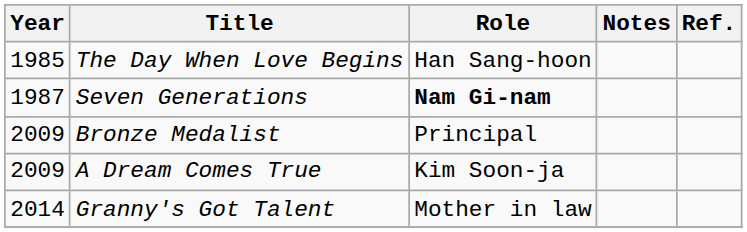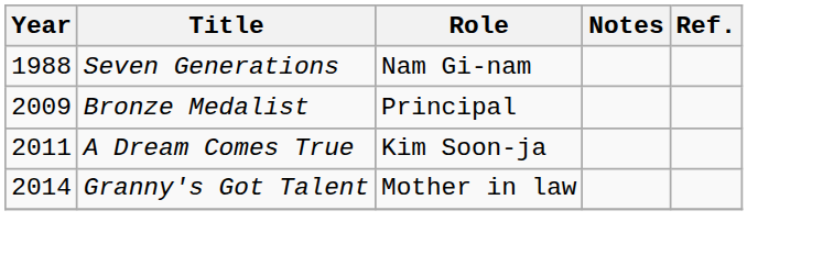 <table class="wikitable sortable">
 <tr>
 <th>Year</th>
 <th>Title</th>
 <th>Role</th>
 <th class="unsortable">Notes</th>
 <th class="unsortable">Ref.</th>
 </tr>
 <tr>
-<td>1985</td>
-<td><em>The Day When Love Begins</em></td>
-<td>Han Sang-hoon</td>
-<td></td>
-<td></td>
-</tr>
-<tr>
-<td>1987</td>
+<td>1988</td>
 <td><em>Seven Generations</em></td>
-<td><strong>Nam Gi-nam</strong></td>
+<td>Nam Gi-nam</td>
 <td></td>
 <td></td>
 </tr>
 <tr>
 <td>2009</td>
 <td><em>Bronze Medalist</em></td>
 <td>Principal</td>
 <td></td>
 <td></td>
 </tr>
 <tr>
-<td>2009</td>
+<td>2011</td>
 <td><em>A Dream Comes True</em></td>
 <td>Kim Soon-ja</td>
 <td></td>
 <td></td>
 </tr>
 <tr>
 <td>2014</td>
 <td><em>Granny's Got Talent</em></td>
 <td>Mother in law</td>
 <td></td>
 <td></td>
 </tr>
 <tr>
 </tr>
 </table>
